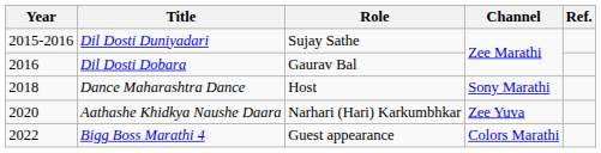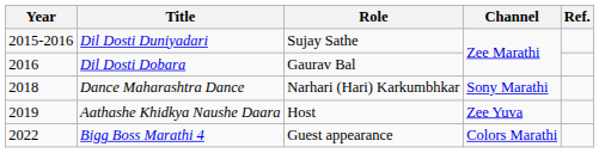 <table class="wikitable">
 <tr>
 <th>Year</th>
 <th>Title</th>
 <th>Role</th>
 <th>Channel</th>
 <th>Ref.</th>
 </tr>
 <tr>
 <td>2015-2016</td>
 <td><em><a href='#'>Dil Dosti Duniyadari</a></em></td>
 <td>Sujay Sathe</td>
 <td rowspan="2"><a href='#'>Zee Marathi</a></td>
 <td></td>
 </tr>
 <tr>
 <td>2016</td>
 <td><em><a href='#'>Dil Dosti Dobara</a></em></td>
 <td>Gaurav Bal</td>
 <td></td>
 </tr>
 <tr>
 <td>2018</td>
 <td><em>Dance Maharashtra Dance</em></td>
-<td>Host</td>
+<td>Narhari (Hari) Karkumbhkar</td>
 <td><a href='#'>Sony Marathi</a></td>
 <td></td>
 </tr>
 <tr>
-<td>2020</td>
+<td>2019</td>
 <td><em>Aathashe Khidkya Naushe Daara</em></td>
-<td>Narhari (Hari) Karkumbhkar</td>
+<td>Host</td>
 <td><a href='#'>Zee Yuva</a></td>
 <td></td>
 </tr>
 <tr>
 <td>2022</td>
 <td><em><a href='#'>Bigg Boss Marathi 4</a></em></td>
 <td>Guest appearance</td>
 <td><a href='#'>Colors Marathi</a></td>
 <td></td>
 </tr>
 </table>
